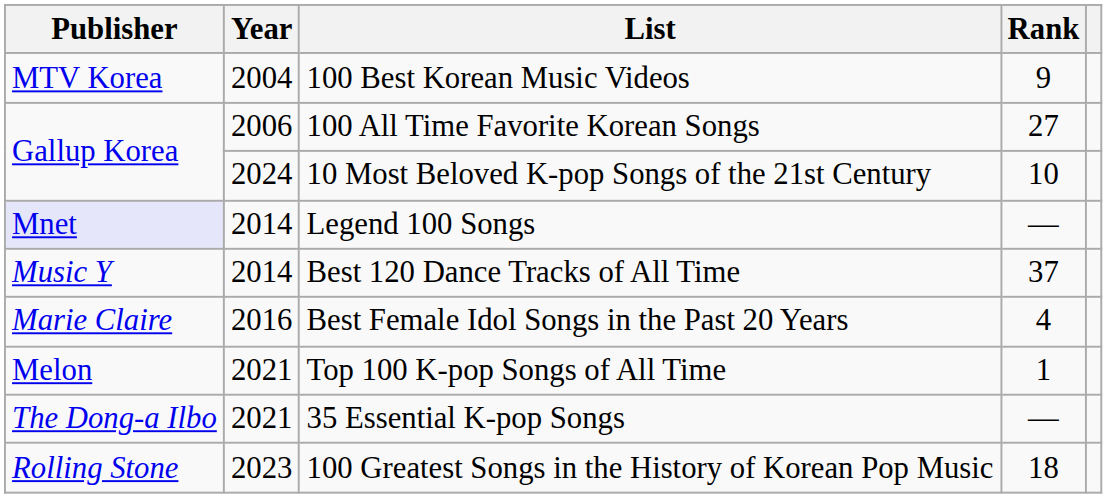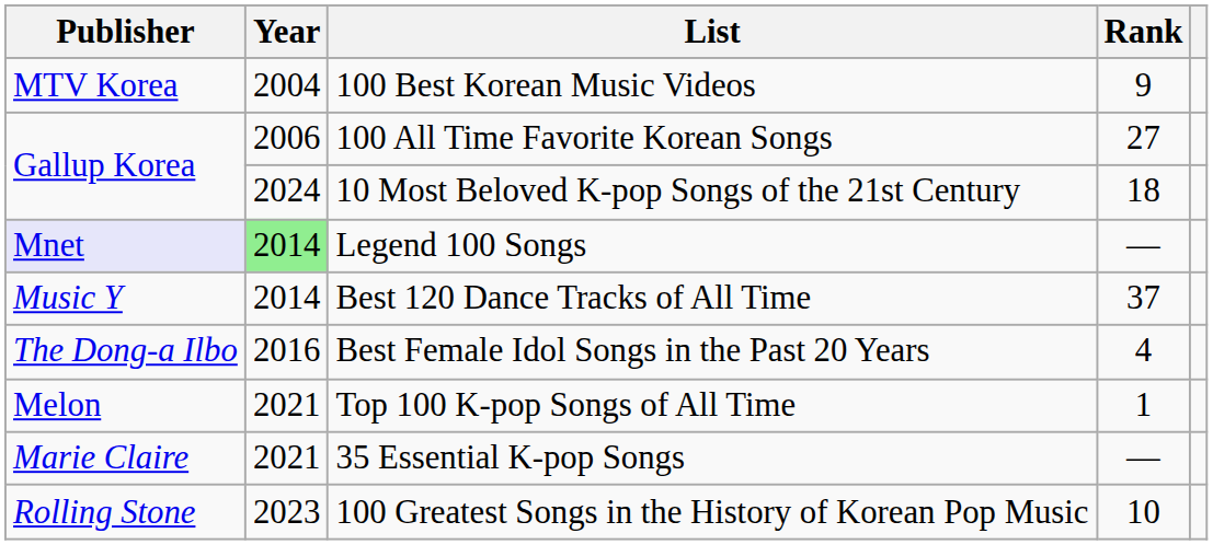 <table class="wikitable sortable plainrowheaders">
 <tr>
 <th>Publisher</th>
 <th>Year</th>
 <th>List</th>
 <th>Rank</th>
 <th class="unsortable"></th>
 </tr>
 <tr>
 <td><a href='#'>MTV Korea</a></td>
 <td align="center">2004</td>
 <td>100 Best Korean Music Videos</td>
 <td align="center">9</td>
 <td align="center"></td>
 </tr>
 <tr>
 <td rowspan="2"><a href='#'>Gallup Korea</a></td>
 <td align="center">2006</td>
 <td>100 All Time Favorite Korean Songs</td>
 <td align="center">27</td>
 <td align="center"></td>
 </tr>
 <tr>
 <td align="center">2024</td>
 <td>10 Most Beloved K-pop Songs of the 21st Century</td>
-<td align="center">10</td>
+<td align="center">18</td>
 <td align="center"></td>
 </tr>
 <tr>
 <td style="background: lavender;"><a href='#'>Mnet</a></td>
-<td align="center">2014</td>
+<td align="center" style="background: lightgreen;">2014</td>
 <td>Legend 100 Songs</td>
 <td align="center">—</td>
 <td align="center"></td>
 </tr>
 <tr>
 <td><em><a href='#'>Music Y</a></em></td>
 <td align="center">2014</td>
 <td>Best 120 Dance Tracks of All Time</td>
 <td align="center">37</td>
 <td align="center"></td>
 </tr>
 <tr>
-<td><em><a href='#'>Marie Claire</a></em></td>
+<td><em><a href='#'>The Dong-a Ilbo</a></em></td>
 <td align="center">2016</td>
 <td>Best Female Idol Songs in the Past 20 Years</td>
 <td align="center">4</td>
 <td align="center"></td>
 </tr>
 <tr>
 <td><a href='#'>Melon</a></td>
 <td align="center">2021</td>
 <td>Top 100 K-pop Songs of All Time</td>
 <td align="center">1</td>
 <td align="center"></td>
 </tr>
 <tr>
-<td><em><a href='#'>The Dong-a Ilbo</a></em></td>
+<td><em><a href='#'>Marie Claire</a></em></td>
 <td align="center">2021</td>
 <td>35 Essential K-pop Songs</td>
 <td align="center">—</td>
 <td align="center"></td>
 </tr>
 <tr>
 <td><em><a href='#'>Rolling Stone</a></em></td>
 <td align="center">2023</td>
 <td>100 Greatest Songs in the History of Korean Pop Music</td>
-<td align="center">18</td>
+<td align="center">10</td>
 <td align="center"></td>
 </tr>
 </table>
